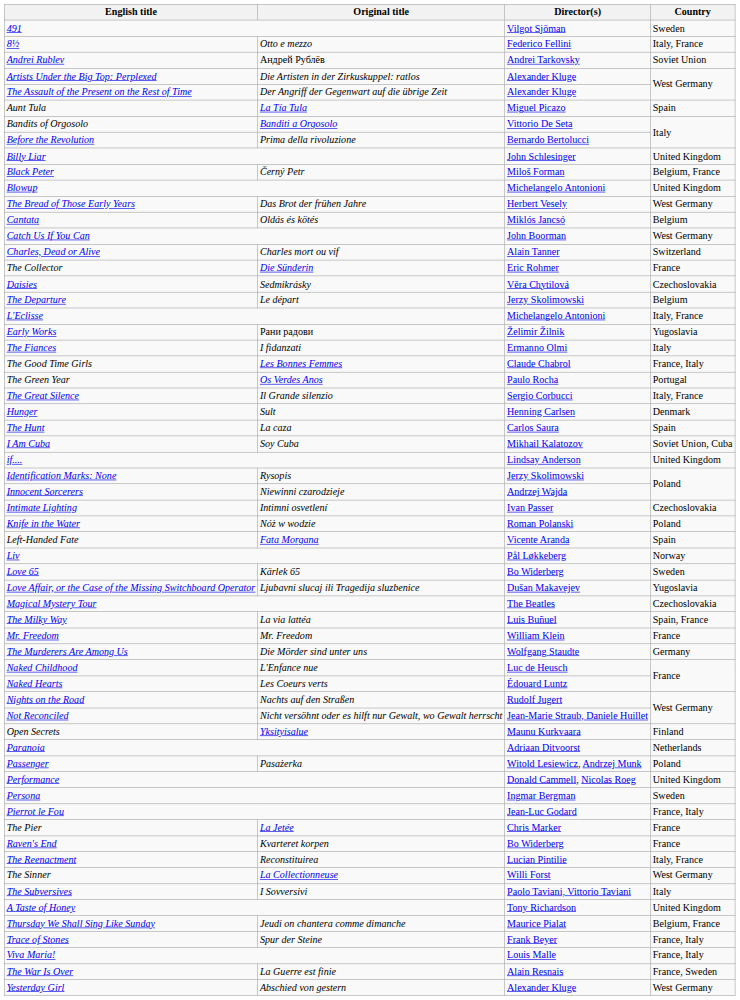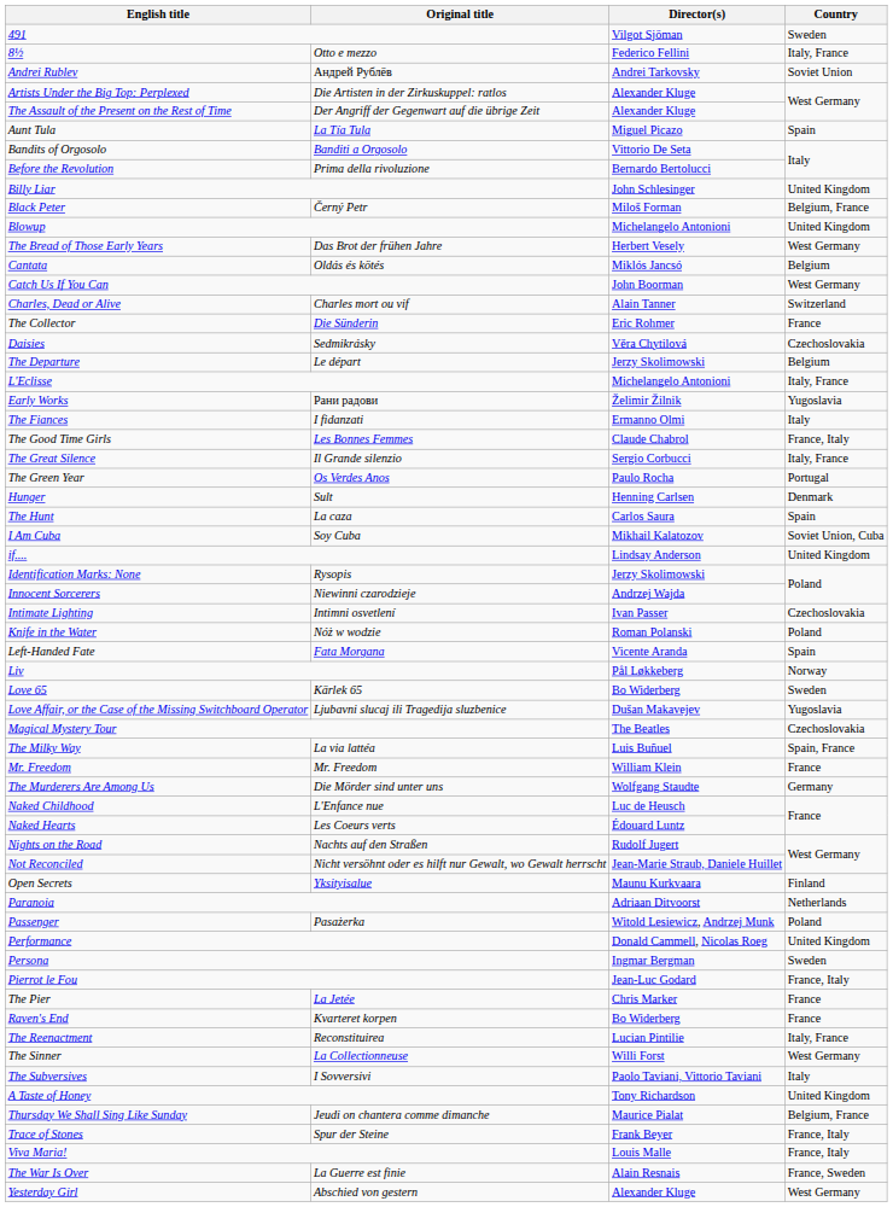 <table class="wikitable">
 <tr>
 <th>English title</th>
 <th>Original title</th>
 <th>Director(s)</th>
 <th>Country</th>
 </tr>
 <tr>
 <td colspan="2"><em><a href='#'>491</a></em></td>
 <td><a href='#'>Vilgot Sjöman</a></td>
 <td>Sweden</td>
 </tr>
 <tr>
 <td><em><a href='#'>8½</a></em></td>
 <td><em>Otto e mezzo</em></td>
 <td><a href='#'>Federico Fellini</a></td>
 <td>Italy, France</td>
 </tr>
 <tr>
 <td><em><a href='#'>Andrei Rublev</a></em></td>
 <td>Андрей Рублёв</td>
 <td><a href='#'>Andrei Tarkovsky</a></td>
 <td>Soviet Union</td>
 </tr>
 <tr>
 <td><em><a href='#'>Artists Under the Big Top: Perplexed</a></em></td>
 <td><em>Die Artisten in der Zirkuskuppel: ratlos</em></td>
 <td><a href='#'>Alexander Kluge</a></td>
 <td rowspan="2">West Germany</td>
 </tr>
 <tr>
 <td><em><a href='#'>The Assault of the Present on the Rest of Time</a></em></td>
 <td><em>Der Angriff der Gegenwart auf die übrige Zeit</em></td>
 <td><a href='#'>Alexander Kluge</a></td>
 </tr>
 <tr>
 <td><em>Aunt Tula</em></td>
 <td><em><a href='#'>La Tía Tula</a></em></td>
 <td><a href='#'>Miguel Picazo</a></td>
 <td>Spain</td>
 </tr>
 <tr>
 <td><em>Bandits of Orgosolo</em></td>
 <td><em><a href='#'>Banditi a Orgosolo</a></em></td>
 <td><a href='#'>Vittorio De Seta</a></td>
 <td rowspan="2">Italy</td>
 </tr>
 <tr>
 <td><em><a href='#'>Before the Revolution</a></em></td>
 <td><em>Prima della rivoluzione</em></td>
 <td><a href='#'>Bernardo Bertolucci</a></td>
 </tr>
 <tr>
 <td colspan="2"><em><a href='#'>Billy Liar</a></em></td>
 <td><a href='#'>John Schlesinger</a></td>
 <td>United Kingdom</td>
 </tr>
 <tr>
 <td><em><a href='#'>Black Peter</a></em></td>
 <td><em>Černý Petr</em></td>
 <td><a href='#'>Miloš Forman</a></td>
 <td>Belgium, France</td>
 </tr>
 <tr>
 <td colspan="2"><em><a href='#'>Blowup</a></em></td>
 <td><a href='#'>Michelangelo Antonioni</a></td>
 <td>United Kingdom</td>
 </tr>
 <tr>
 <td><em><a href='#'>The Bread of Those Early Years</a></em></td>
 <td><em>Das Brot der frühen Jahre</em></td>
 <td><a href='#'>Herbert Vesely</a></td>
 <td>West Germany</td>
 </tr>
 <tr>
 <td><em><a href='#'>Cantata</a></em></td>
 <td><em>Oldás és kötés</em></td>
 <td><a href='#'>Miklós Jancsó</a></td>
 <td>Belgium</td>
 </tr>
 <tr>
 <td colspan="2"><em><a href='#'>Catch Us If You Can</a></em></td>
 <td><a href='#'>John Boorman</a></td>
 <td>West Germany</td>
 </tr>
 <tr>
 <td><em><a href='#'>Charles, Dead or Alive</a></em></td>
 <td><em>Charles mort ou vif</em></td>
 <td><a href='#'>Alain Tanner</a></td>
 <td>Switzerland</td>
 </tr>
 <tr>
 <td><em>The Collector</em></td>
 <td><em><a href='#'>Die Sünderin</a></em></td>
 <td><a href='#'>Eric Rohmer</a></td>
 <td>France</td>
 </tr>
 <tr>
 <td><em><a href='#'>Daisies</a></em></td>
 <td><em>Sedmikrásky</em></td>
 <td><a href='#'>Věra Chytilová</a></td>
 <td>Czechoslovakia</td>
 </tr>
 <tr>
 <td><em><a href='#'>The Departure</a></em></td>
 <td><em>Le départ</em></td>
 <td><a href='#'>Jerzy Skolimowski</a></td>
 <td>Belgium</td>
 </tr>
 <tr>
 <td colspan="2"><em><a href='#'>L'Eclisse</a></em></td>
 <td><a href='#'>Michelangelo Antonioni</a></td>
 <td>Italy, France</td>
 </tr>
 <tr>
 <td><em><a href='#'>Early Works</a></em></td>
 <td>Рани радови</td>
 <td><a href='#'>Želimir Žilnik</a></td>
 <td>Yugoslavia</td>
 </tr>
 <tr>
 <td><em><a href='#'>The Fiances</a></em></td>
 <td><em>I fidanzati</em></td>
 <td><a href='#'>Ermanno Olmi</a></td>
 <td>Italy</td>
 </tr>
 <tr>
 <td><em>The Good Time Girls</em></td>
 <td><em><a href='#'>Les Bonnes Femmes</a></em></td>
 <td><a href='#'>Claude Chabrol</a></td>
 <td>France, Italy</td>
 </tr>
 <tr>
+<td><em><a href='#'>The Great Silence</a></em></td>
+<td><em>Il Grande silenzio</em></td>
+<td><a href='#'>Sergio Corbucci</a></td>
+<td>Italy, France</td>
+</tr>
+<tr>
 <td><em>The Green Year</em></td>
 <td><em><a href='#'>Os Verdes Anos</a></em></td>
 <td><a href='#'>Paulo Rocha</a></td>
 <td>Portugal</td>
-</tr>
-<tr>
-<td><em><a href='#'>The Great Silence</a></em></td>
-<td><em>Il Grande silenzio</em></td>
-<td><a href='#'>Sergio Corbucci</a></td>
-<td>Italy, France</td>
 </tr>
 <tr>
 <td><em><a href='#'>Hunger</a></em></td>
 <td><em>Sult</em></td>
 <td><a href='#'>Henning Carlsen</a></td>
 <td>Denmark</td>
 </tr>
 <tr>
 <td><em><a href='#'>The Hunt</a></em></td>
 <td><em>La caza</em></td>
 <td><a href='#'>Carlos Saura</a></td>
 <td>Spain</td>
 </tr>
 <tr>
 <td><em><a href='#'>I Am Cuba</a></em></td>
 <td><em>Soy Cuba</em></td>
 <td><a href='#'>Mikhail Kalatozov</a></td>
 <td>Soviet Union, Cuba</td>
 </tr>
 <tr>
 <td colspan="2"><em><a href='#'>if....</a></em></td>
 <td><a href='#'>Lindsay Anderson</a></td>
 <td>United Kingdom</td>
 </tr>
 <tr>
 <td><em><a href='#'>Identification Marks: None</a></em></td>
 <td><em>Rysopis</em></td>
 <td><a href='#'>Jerzy Skolimowski</a></td>
 <td rowspan="2">Poland</td>
 </tr>
 <tr>
 <td><em><a href='#'>Innocent Sorcerers</a></em></td>
 <td><em>Niewinni czarodzieje</em></td>
 <td><a href='#'>Andrzej Wajda</a></td>
 </tr>
 <tr>
 <td><em><a href='#'>Intimate Lighting</a></em></td>
 <td><em>Intimni osvetlení</em></td>
 <td><a href='#'>Ivan Passer</a></td>
 <td>Czechoslovakia</td>
 </tr>
 <tr>
 <td><em><a href='#'>Knife in the Water</a></em></td>
 <td><em>Nóż w wodzie</em></td>
 <td><a href='#'>Roman Polanski</a></td>
 <td>Poland</td>
 </tr>
 <tr>
 <td><em>Left-Handed Fate</em></td>
 <td><em><a href='#'>Fata Morgana</a></em></td>
 <td><a href='#'>Vicente Aranda</a></td>
 <td>Spain</td>
 </tr>
 <tr>
 <td colspan="2"><em><a href='#'>Liv</a></em></td>
 <td><a href='#'>Pål Løkkeberg</a></td>
 <td>Norway</td>
 </tr>
 <tr>
 <td><em><a href='#'>Love 65</a></em></td>
 <td><em>Kärlek 65</em></td>
 <td><a href='#'>Bo Widerberg</a></td>
 <td>Sweden</td>
 </tr>
 <tr>
 <td><em><a href='#'>Love Affair, or the Case of the Missing Switchboard Operator</a></em></td>
 <td><em>Ljubavni slucaj ili Tragedija sluzbenice</em></td>
 <td><a href='#'>Dušan Makavejev</a></td>
 <td>Yugoslavia</td>
 </tr>
 <tr>
 <td colspan="2"><em><a href='#'>Magical Mystery Tour</a></em></td>
 <td><a href='#'>The Beatles</a></td>
 <td>Czechoslovakia</td>
 </tr>
 <tr>
 <td><em><a href='#'>The Milky Way</a></em></td>
 <td><em>La via lattéa</em></td>
 <td><a href='#'>Luis Buñuel</a></td>
 <td>Spain, France</td>
 </tr>
 <tr>
 <td><em><a href='#'>Mr. Freedom</a></em></td>
 <td><em>Mr. Freedom</em></td>
 <td><a href='#'>William Klein</a></td>
 <td>France</td>
 </tr>
 <tr>
 <td><em><a href='#'>The Murderers Are Among Us</a></em></td>
 <td><em>Die Mörder sind unter uns</em></td>
 <td><a href='#'>Wolfgang Staudte</a></td>
 <td>Germany</td>
 </tr>
 <tr>
 <td><em><a href='#'>Naked Childhood</a></em></td>
 <td><em>L'Enfance nue</em></td>
 <td><a href='#'>Luc de Heusch</a></td>
 <td rowspan="2">France</td>
 </tr>
 <tr>
 <td><em><a href='#'>Naked Hearts</a></em></td>
 <td><em>Les Coeurs verts</em></td>
 <td><a href='#'>Édouard Luntz</a></td>
 </tr>
 <tr>
 <td><em><a href='#'>Nights on the Road</a></em></td>
 <td><em>Nachts auf den Straßen</em></td>
 <td><a href='#'>Rudolf Jugert</a></td>
 <td rowspan="2">West Germany</td>
 </tr>
 <tr>
 <td><em><a href='#'>Not Reconciled</a></em></td>
 <td><em>Nicht versöhnt oder es hilft nur Gewalt, wo Gewalt herrscht</em></td>
 <td><a href='#'>Jean-Marie Straub, Daniele Huillet</a></td>
 </tr>
 <tr>
 <td><em>Open Secrets</em></td>
 <td><em><a href='#'>Yksityisalue</a></em></td>
 <td><a href='#'>Maunu Kurkvaara</a></td>
 <td>Finland</td>
 </tr>
 <tr>
 <td colspan="2"><em><a href='#'>Paranoia</a></em></td>
 <td><a href='#'>Adriaan Ditvoorst</a></td>
 <td>Netherlands</td>
 </tr>
 <tr>
 <td><em><a href='#'>Passenger</a></em></td>
 <td><em>Pasażerka</em></td>
 <td><a href='#'>Witold Lesiewicz</a>, <a href='#'>Andrzej Munk</a></td>
 <td>Poland</td>
 </tr>
 <tr>
 <td colspan="2"><em><a href='#'>Performance</a></em></td>
 <td><a href='#'>Donald Cammell</a>, <a href='#'>Nicolas Roeg</a></td>
 <td>United Kingdom</td>
 </tr>
 <tr>
 <td colspan="2"><em><a href='#'>Persona</a></em></td>
 <td><a href='#'>Ingmar Bergman</a></td>
 <td>Sweden</td>
 </tr>
 <tr>
 <td colspan="2"><em><a href='#'>Pierrot le Fou</a></em></td>
 <td><a href='#'>Jean-Luc Godard</a></td>
 <td>France, Italy</td>
 </tr>
 <tr>
 <td><em>The Pier</em></td>
 <td><em><a href='#'>La Jetée</a></em></td>
 <td><a href='#'>Chris Marker</a></td>
 <td>France</td>
 </tr>
 <tr>
 <td><em><a href='#'>Raven's End</a></em></td>
 <td><em>Kvarteret korpen</em></td>
 <td><a href='#'>Bo Widerberg</a></td>
 <td>France</td>
 </tr>
 <tr>
 <td><em><a href='#'>The Reenactment</a></em></td>
 <td><em>Reconstituirea</em></td>
 <td><a href='#'>Lucian Pintilie</a></td>
 <td>Italy, France</td>
 </tr>
 <tr>
 <td><em>The Sinner</em></td>
 <td><em><a href='#'>La Collectionneuse</a></em></td>
 <td><a href='#'>Willi Forst</a></td>
 <td>West Germany</td>
 </tr>
 <tr>
 <td><em><a href='#'>The Subversives</a></em></td>
 <td><em>I Sovversivi</em></td>
 <td><a href='#'>Paolo Taviani, Vittorio Taviani</a></td>
 <td>Italy</td>
 </tr>
 <tr>
 <td colspan="2"><em><a href='#'>A Taste of Honey</a></em></td>
 <td><a href='#'>Tony Richardson</a></td>
 <td>United Kingdom</td>
 </tr>
 <tr>
 <td><em><a href='#'>Thursday We Shall Sing Like Sunday</a></em></td>
 <td><em>Jeudi on chantera comme dimanche</em></td>
 <td><a href='#'>Maurice Pialat</a></td>
 <td>Belgium, France</td>
 </tr>
 <tr>
 <td><em><a href='#'>Trace of Stones</a></em></td>
 <td><em>Spur der Steine</em></td>
 <td><a href='#'>Frank Beyer</a></td>
 <td>France, Italy</td>
 </tr>
 <tr>
 <td colspan="2"><em><a href='#'>Viva Maria!</a></em></td>
 <td><a href='#'>Louis Malle</a></td>
 <td>France, Italy</td>
 </tr>
 <tr>
 <td><em><a href='#'>The War Is Over</a></em></td>
 <td><em>La Guerre est finie</em></td>
 <td><a href='#'>Alain Resnais</a></td>
 <td>France, Sweden</td>
 </tr>
 <tr>
 <td><em><a href='#'>Yesterday Girl</a></em></td>
 <td><em>Abschied von gestern</em></td>
 <td><a href='#'>Alexander Kluge</a></td>
 <td>West Germany</td>
 </tr>
 </table>
